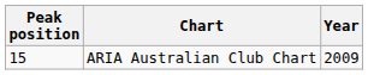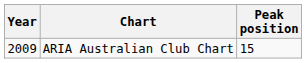 <table class="wikitable">
 <tr>
+<th>Year</th>
+<th>Chart</th>
 <th>Peak<br>position</th>
-<th>Chart</th>
-<th>Year</th>
 </tr>
 <tr>
+<td>2009</td>
+<td>ARIA Australian Club Chart</td>
 <td>15</td>
-<td>ARIA Australian Club Chart</td>
-<td>2009</td>
 </tr>
 </table>
